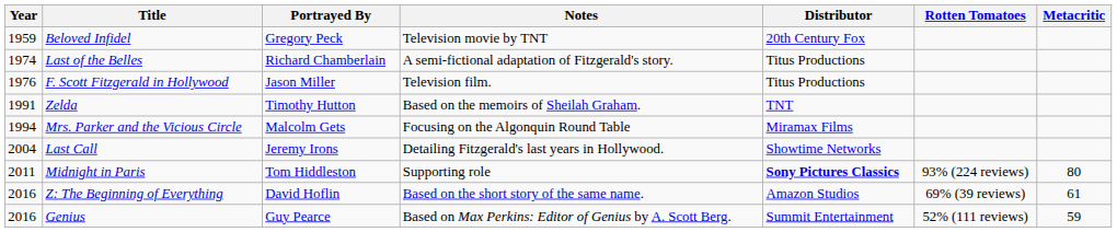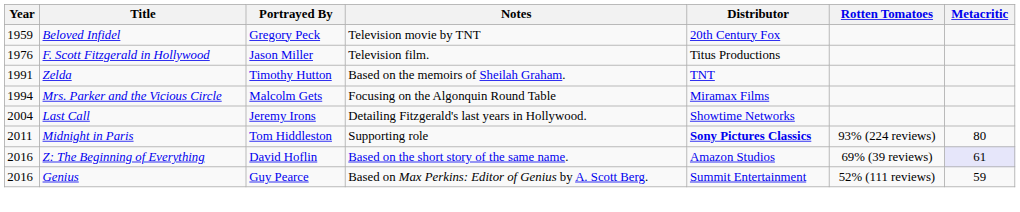 <table class="wikitable sortable" width="100%">
 <tr>
 <th>Year</th>
 <th>Title</th>
 <th class="unsortable">Portrayed By</th>
 <th class="unsortable">Notes</th>
 <th class="unsortable">Distributor</th>
 <th><a href='#'>Rotten Tomatoes</a></th>
 <th><a href='#'>Metacritic</a></th>
 </tr>
 <tr>
 <td>1959</td>
 <td><em><a href='#'>Beloved Infidel</a></em></td>
 <td><a href='#'>Gregory Peck</a></td>
 <td>Television movie by TNT</td>
 <td><a href='#'>20th Century Fox</a></td>
-<td></td>
-<td></td>
-</tr>
-<tr>
-<td>1974</td>
-<td><em><a href='#'>Last of the Belles</a></em></td>
-<td><a href='#'>Richard Chamberlain</a></td>
-<td>A semi-fictional adaptation of Fitzgerald's story.</td>
-<td>Titus Productions</td>
 <td></td>
 <td></td>
 </tr>
 <tr>
 <td>1976</td>
 <td><em><a href='#'>F. Scott Fitzgerald in Hollywood</a></em></td>
 <td><a href='#'>Jason Miller</a></td>
 <td>Television film.</td>
 <td>Titus Productions</td>
 <td></td>
 <td></td>
 </tr>
 <tr>
 <td>1991</td>
 <td><em><a href='#'>Zelda</a></em></td>
 <td><a href='#'>Timothy Hutton</a></td>
 <td>Based on the memoirs of <a href='#'>Sheilah Graham</a>.</td>
 <td><a href='#'>TNT</a></td>
 <td></td>
 <td></td>
 </tr>
 <tr>
 <td>1994</td>
 <td><em><a href='#'>Mrs. Parker and the Vicious Circle </a></em></td>
 <td><a href='#'>Malcolm Gets</a></td>
 <td>Focusing on the Algonquin Round Table</td>
 <td><a href='#'>Miramax Films</a></td>
 <td></td>
 <td></td>
 </tr>
 <tr>
 <td>2004</td>
 <td><em><a href='#'>Last Call</a></em></td>
 <td><a href='#'>Jeremy Irons</a></td>
 <td>Detailing Fitzgerald's last years in Hollywood.</td>
 <td><a href='#'>Showtime Networks</a></td>
 <td></td>
 <td></td>
 </tr>
 <tr>
 <td>2011</td>
 <td><em><a href='#'>Midnight in Paris</a></em></td>
 <td><a href='#'>Tom Hiddleston</a></td>
 <td>Supporting role</td>
 <td><strong><a href='#'>Sony Pictures Classics</a></strong></td>
 <td class="wikitable sortable" style="text-align: center">93% (224 reviews)</td>
 <td class="wikitable sortable" style="text-align: center">80</td>
 </tr>
 <tr>
 <td>2016</td>
 <td><em><a href='#'>Z: The Beginning of Everything</a></em></td>
 <td><a href='#'>David Hoflin</a></td>
 <td><a href='#'>Based on the short story of the same name</a>.</td>
 <td><a href='#'>Amazon Studios</a></td>
 <td class="wikitable sortable" style="text-align: center">69% (39 reviews)</td>
-<td class="wikitable sortable" style="text-align: center">61</td>
+<td class="wikitable sortable" style="background: lavender; text-align: center">61</td>
 </tr>
 <tr>
 <td>2016</td>
 <td><em><a href='#'>Genius</a></em></td>
 <td><a href='#'>Guy Pearce</a></td>
 <td>Based on <em>Max Perkins: Editor of Genius</em> by <a href='#'>A. Scott Berg</a>.</td>
 <td><a href='#'>Summit Entertainment</a></td>
 <td class="wikitable sortable" style="text-align: center">52% (111 reviews)</td>
 <td class="wikitable sortable" style="text-align: center">59</td>
 </tr>
 </table>
